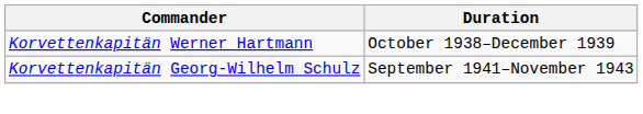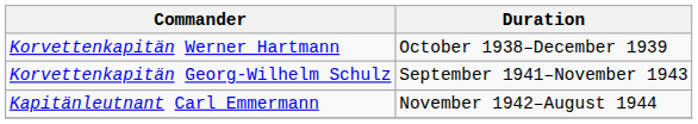 <table class="wikitable">
 <tr>
 <th>Commander</th>
 <th>Duration</th>
 </tr>
 <tr>
 <td><em><a href='#'>Korvettenkapitän</a></em> <a href='#'>Werner Hartmann</a></td>
 <td>October 1938–December 1939</td>
 </tr>
 <tr>
 <td><em><a href='#'>Korvettenkapitän</a></em> <a href='#'>Georg-Wilhelm Schulz</a></td>
 <td>September 1941–November 1943</td>
 </tr>
 <tr>
+<td><em><a href='#'>Kapitänleutnant</a></em> <a href='#'>Carl Emmermann</a></td>
+<td>November 1942–August 1944</td>
+</tr>
+<tr>
 </tr>
 </table>
